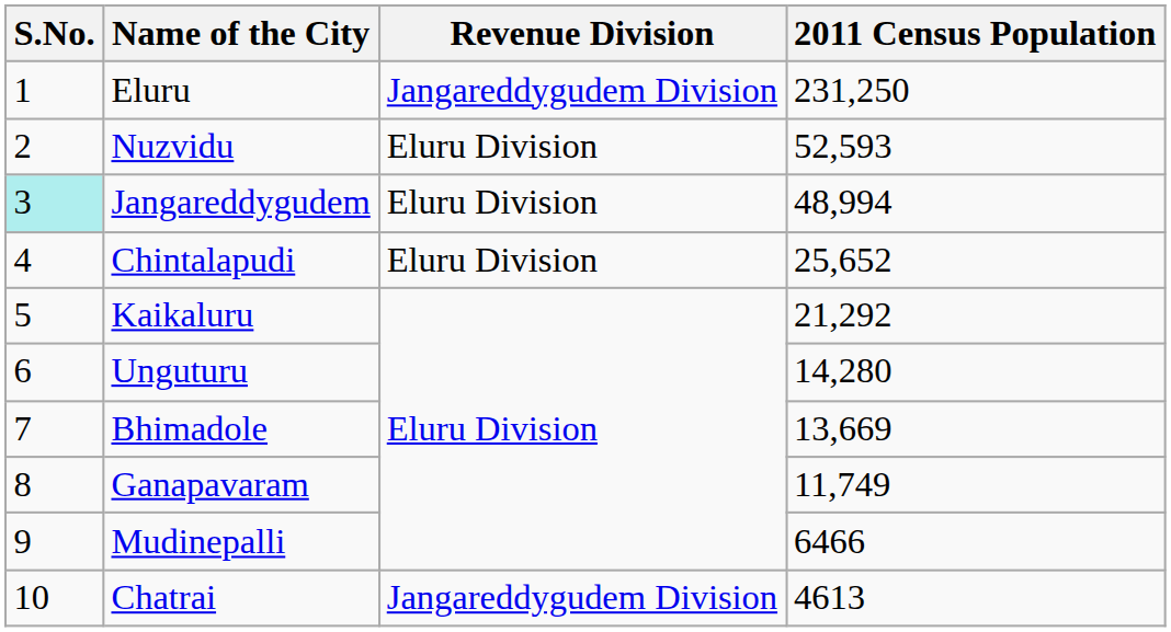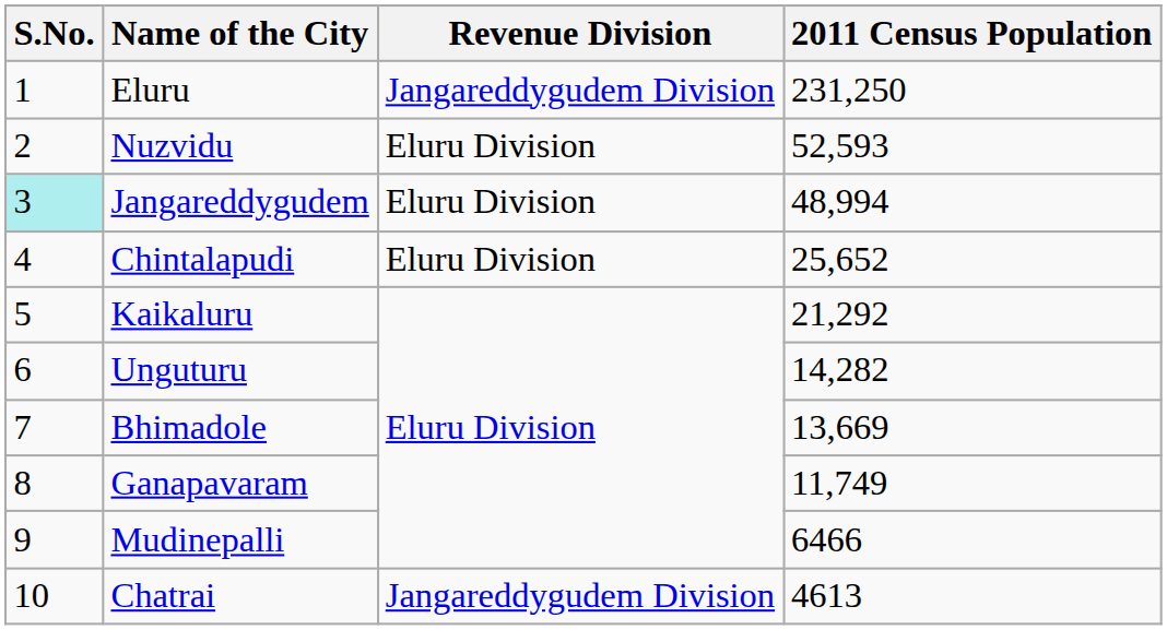 <table class="wikitable">
 <tr>
 <th>S.No.</th>
 <th>Name of the City</th>
 <th>Revenue Division</th>
 <th>2011 Census Population</th>
 </tr>
 <tr>
 <td>1</td>
 <td>Eluru</td>
 <td><a href='#'>Jangareddygudem Division</a></td>
 <td>231,250</td>
 </tr>
 <tr>
 <td>2</td>
 <td><a href='#'>Nuzvidu</a></td>
 <td>Eluru Division</td>
 <td>52,593</td>
 </tr>
 <tr>
 <td style="background: paleturquoise;">3</td>
 <td><a href='#'>Jangareddygudem</a></td>
 <td>Eluru Division</td>
 <td>48,994</td>
 </tr>
 <tr>
 <td>4</td>
 <td><a href='#'>Chintalapudi</a></td>
 <td>Eluru Division</td>
 <td>25,652</td>
 </tr>
 <tr>
 <td>5</td>
 <td><a href='#'>Kaikaluru</a></td>
 <td rowspan="5"><a href='#'>Eluru Division</a></td>
 <td>21,292</td>
 </tr>
 <tr>
 <td>6</td>
 <td><a href='#'>Unguturu</a></td>
-<td>14,280</td>
+<td>14,282</td>
 </tr>
 <tr>
 <td>7</td>
 <td><a href='#'>Bhimadole</a></td>
 <td>13,669</td>
 </tr>
 <tr>
 <td>8</td>
 <td><a href='#'>Ganapavaram</a></td>
 <td>11,749</td>
 </tr>
 <tr>
 <td>9</td>
 <td><a href='#'>Mudinepalli</a></td>
 <td>6466</td>
 </tr>
 <tr>
 <td>10</td>
 <td><a href='#'>Chatrai</a></td>
 <td><a href='#'>Jangareddygudem Division</a></td>
 <td>4613</td>
 </tr>
 </table>
